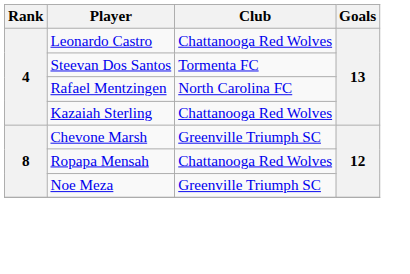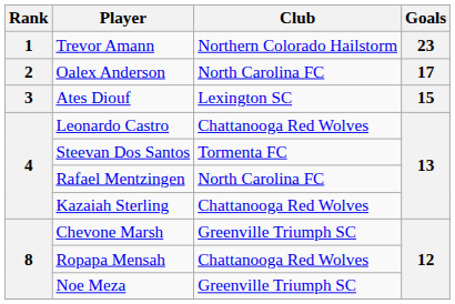 <table class="wikitable">
 <tr>
 <th>Rank</th>
 <th>Player</th>
 <th>Club</th>
 <th>Goals</th>
+</tr>
+<tr>
+<th>1</th>
+<td> <a href='#'>Trevor Amann</a></td>
+<td><a href='#'>Northern Colorado Hailstorm</a></td>
+<th>23</th>
+</tr>
+<tr>
+<th>2</th>
+<td> <a href='#'>Oalex Anderson</a></td>
+<td><a href='#'>North Carolina FC</a></td>
+<th>17</th>
+</tr>
+<tr>
+<th>3</th>
+<td> <a href='#'>Ates Diouf</a></td>
+<td><a href='#'>Lexington SC</a></td>
+<th>15</th>
 </tr>
 <tr>
 <th rowspan=4>4</th>
 <td> <a href='#'>Leonardo Castro</a></td>
 <td><a href='#'>Chattanooga Red Wolves</a></td>
 <th rowspan=4>13</th>
 </tr>
 <tr>
 <td> <a href='#'>Steevan Dos Santos</a></td>
 <td><a href='#'>Tormenta FC</a></td>
 </tr>
 <tr>
 <td> <a href='#'>Rafael Mentzingen</a></td>
 <td><a href='#'>North Carolina FC</a></td>
 </tr>
 <tr>
 <td> <a href='#'>Kazaiah Sterling</a></td>
 <td><a href='#'>Chattanooga Red Wolves</a></td>
 </tr>
 <tr>
 <th rowspan=3>8</th>
 <td> <a href='#'>Chevone Marsh</a></td>
 <td><a href='#'>Greenville Triumph SC</a></td>
 <th rowspan=3>12</th>
 </tr>
 <tr>
 <td> <a href='#'>Ropapa Mensah</a></td>
 <td><a href='#'>Chattanooga Red Wolves</a></td>
 </tr>
 <tr>
 <td> <a href='#'>Noe Meza</a></td>
 <td><a href='#'>Greenville Triumph SC</a></td>
 </tr>
 <tr>
 </tr>
 </table>
